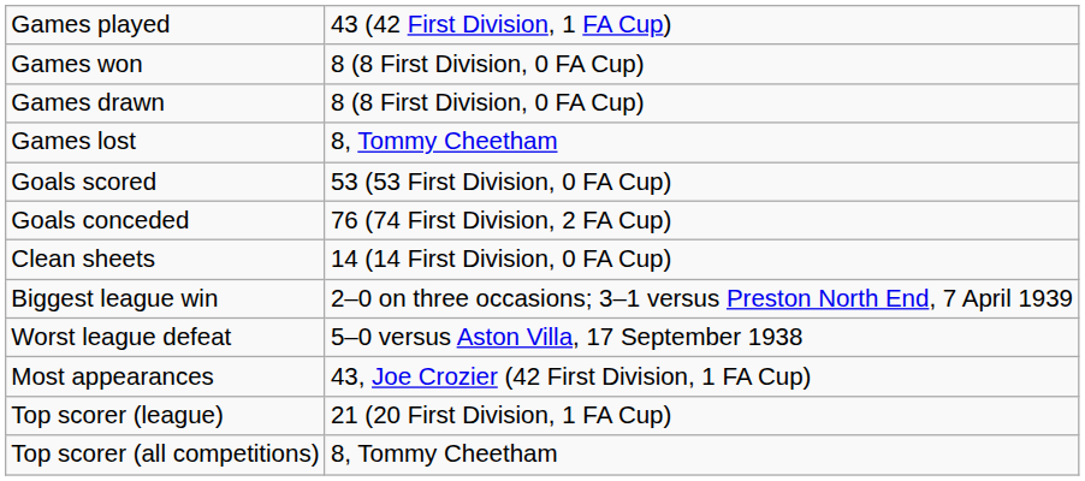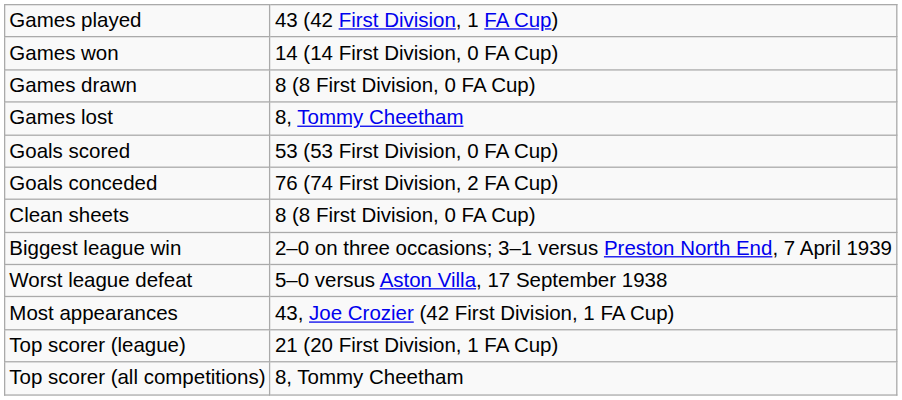 <table class="wikitable">
 <tr>
 <td>Games played</td>
 <td>43 (42 <a href='#'>First Division</a>, 1 <a href='#'>FA Cup</a>)</td>
 </tr>
 <tr>
 <td>Games won</td>
-<td>8 (8 First Division, 0 FA Cup)</td>
+<td>14 (14 First Division, 0 FA Cup)</td>
 </tr>
 <tr>
 <td>Games drawn</td>
 <td>8 (8 First Division, 0 FA Cup)</td>
 </tr>
 <tr>
 <td>Games lost</td>
 <td>8, <a href='#'>Tommy Cheetham</a></td>
 </tr>
 <tr>
 <td>Goals scored</td>
 <td>53 (53 First Division, 0 FA Cup)</td>
 </tr>
 <tr>
 <td>Goals conceded</td>
 <td>76 (74 First Division, 2 FA Cup)</td>
 </tr>
 <tr>
 <td>Clean sheets</td>
-<td>14 (14 First Division, 0 FA Cup)</td>
+<td>8 (8 First Division, 0 FA Cup)</td>
 </tr>
 <tr>
 <td>Biggest league win</td>
 <td>2–0 on three occasions; 3–1 versus <a href='#'>Preston North End</a>, 7 April 1939</td>
 </tr>
 <tr>
 <td>Worst league defeat</td>
 <td>5–0 versus <a href='#'>Aston Villa</a>, 17 September 1938</td>
 </tr>
 <tr>
 <td>Most appearances</td>
 <td>43, <a href='#'>Joe Crozier</a> (42 First Division, 1 FA Cup)</td>
 </tr>
 <tr>
 <td>Top scorer (league)</td>
 <td>21 (20 First Division, 1 FA Cup)</td>
 </tr>
 <tr>
 <td>Top scorer (all competitions)</td>
 <td>8, Tommy Cheetham</td>
 </tr>
 </table>
